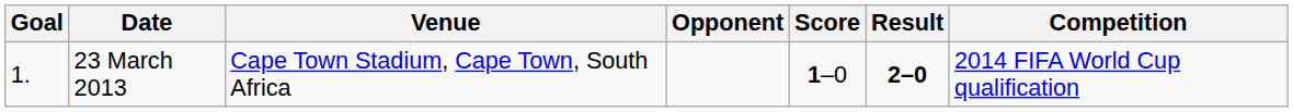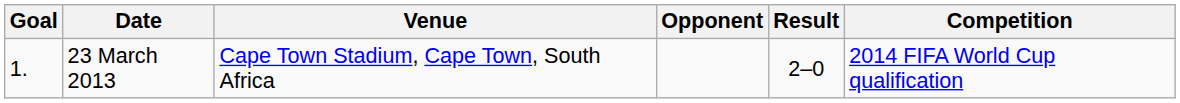 <table class="wikitable plainrowheaders sortable">
 <tr>
 <th>Goal</th>
 <th>Date</th>
 <th>Venue</th>
 <th>Opponent</th>
-<th>Score</th>
 <th>Result</th>
 <th>Competition</th>
 </tr>
 <tr>
 <td>1.</td>
 <td>23 March 2013</td>
 <td><a href='#'>Cape Town Stadium</a>, <a href='#'>Cape Town</a>, South Africa</td>
 <td></td>
-<td align=center><strong>1</strong>–0</td>
-<td align=center><strong>2–0</strong></td>
+<td align=center>2–0</td>
 <td><a href='#'>2014 FIFA World Cup qualification</a></td>
 </tr>
 </table>
